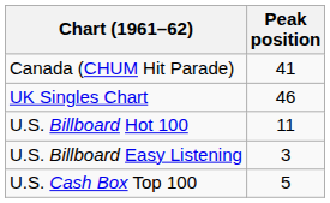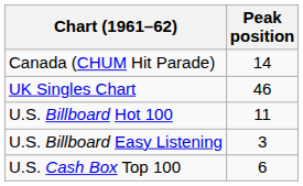 <table class="wikitable sortable">
 <tr>
 <th>Chart (1961–62)</th>
 <th>Peak<br>position</th>
 </tr>
 <tr>
 <td>Canada (<a href='#'>CHUM</a> Hit Parade)</td>
-<td style="text-align:center;">41</td>
+<td style="text-align:center;">14</td>
 </tr>
 <tr>
 <td><a href='#'>UK Singles Chart</a></td>
 <td style="text-align:center;">46</td>
 </tr>
 <tr>
 <td>U.S. <em><a href='#'>Billboard</a></em> <a href='#'>Hot 100</a></td>
 <td style="text-align:center;">11</td>
 </tr>
 <tr>
 <td>U.S. <em>Billboard</em> <a href='#'>Easy Listening</a></td>
 <td style="text-align:center;">3</td>
 </tr>
 <tr>
 <td>U.S. <a href='#'><em>Cash Box</em></a> Top 100</td>
-<td align="center">5</td>
+<td align="center">6</td>
 </tr>
 </table>
